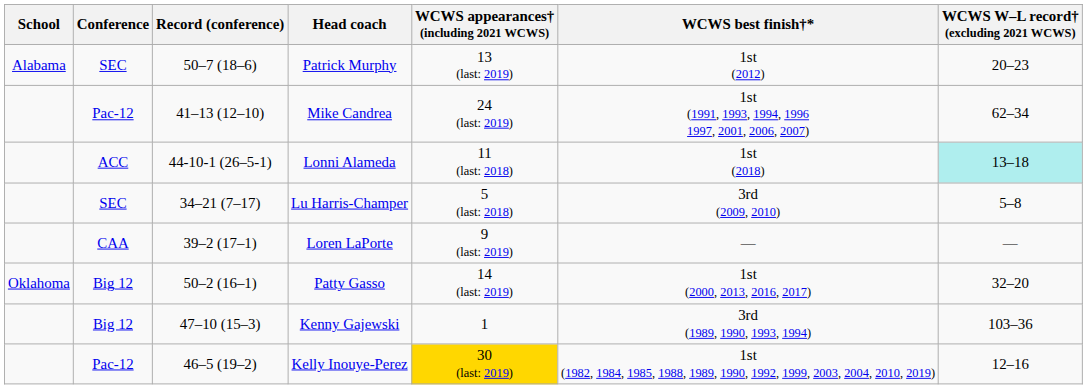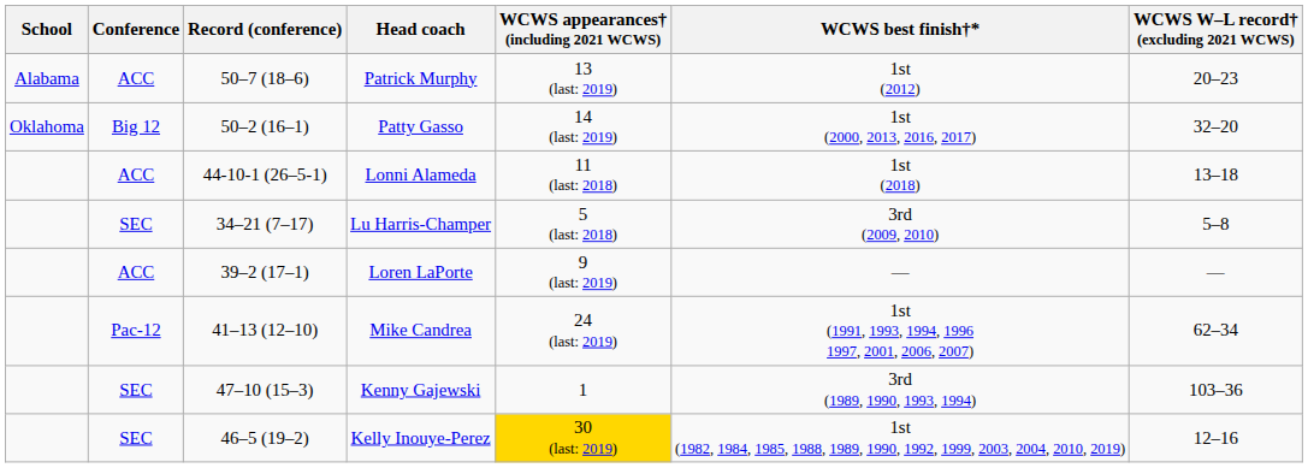 <table class="wikitable">
 <tr>
 <th>School</th>
 <th>Conference</th>
 <th>Record (conference)</th>
 <th>Head coach</th>
 <th>WCWS appearances†<br><small> (including 2021 WCWS) </small></th>
 <th>WCWS best finish†*</th>
 <th>WCWS W–L record†<br><small> (excluding 2021 WCWS) </small></th>
 </tr>
 <tr align=center>
 <td><a href='#'>Alabama</a></td>
-<td><a href='#'>SEC</a></td>
+<td><a href='#'>ACC</a></td>
 <td>50–7 (18–6)</td>
 <td><a href='#'>Patrick Murphy</a></td>
 <td>13 <br><small>(last: <a href='#'>2019</a>)</small></td>
 <td>1st<br><small>(<a href='#'>2012</a>)</small></td>
 <td>20–23</td>
+</tr>
+<tr align=center>
+<td><a href='#'>Oklahoma</a></td>
+<td><a href='#'>Big 12</a></td>
+<td>50–2 (16–1)</td>
+<td><a href='#'>Patty Gasso</a></td>
+<td>14<br><small>(last: <a href='#'>2019</a>)</small></td>
+<td>1st<br><small>(<a href='#'>2000</a>, <a href='#'>2013</a>, <a href='#'>2016</a>, <a href='#'>2017</a>)</small></td>
+<td>32–20</td>
+</tr>
+<tr align=center>
+<td></td>
+<td><a href='#'>ACC</a></td>
+<td>44-10-1 (26–5-1)</td>
+<td><a href='#'>Lonni Alameda</a></td>
+<td>11<br><small>(last: <a href='#'>2018</a>)</small></td>
+<td>1st<br><small>(<a href='#'>2018</a>)</small></td>
+<td>13–18</td>
+</tr>
+<tr align=center>
+<td></td>
+<td><a href='#'>SEC</a></td>
+<td>34–21 (7–17)</td>
+<td><a href='#'>Lu Harris-Champer</a></td>
+<td>5<br><small>(last: <a href='#'>2018</a>)</small></td>
+<td>3rd<br><small>(<a href='#'>2009</a>, <a href='#'>2010</a>)</small></td>
+<td>5–8</td>
+</tr>
+<tr align=center>
+<td></td>
+<td><a href='#'>ACC</a></td>
+<td>39–2 (17–1)</td>
+<td><a href='#'>Loren LaPorte</a></td>
+<td>9<br><small>(last: <a href='#'>2019</a>)</small></td>
+<td>—</td>
+<td>—</td>
 </tr>
 <tr align=center>
 <td></td>
 <td><a href='#'>Pac-12</a></td>
 <td>41–13 (12–10)</td>
 <td><a href='#'>Mike Candrea</a></td>
 <td>24 <br><small>(last: <a href='#'>2019</a>)</small></td>
 <td>1st<br><small>(<a href='#'>1991</a>, <a href='#'>1993</a>, <a href='#'>1994</a>, <a href='#'>1996</a><br><a href='#'>1997</a>, <a href='#'>2001</a>, <a href='#'>2006</a>, <a href='#'>2007</a>)</small></td>
 <td>62–34</td>
 </tr>
 <tr align=center>
 <td></td>
-<td><a href='#'>ACC</a></td>
-<td>44-10-1 (26–5-1)</td>
-<td><a href='#'>Lonni Alameda</a></td>
-<td>11<br><small>(last: <a href='#'>2018</a>)</small></td>
-<td>1st<br><small>(<a href='#'>2018</a>)</small></td>
-<td style="background: paleturquoise;">13–18</td>
-</tr>
-<tr align=center>
-<td></td>
 <td><a href='#'>SEC</a></td>
-<td>34–21 (7–17)</td>
-<td><a href='#'>Lu Harris-Champer</a></td>
-<td>5<br><small>(last: <a href='#'>2018</a>)</small></td>
-<td>3rd<br><small>(<a href='#'>2009</a>, <a href='#'>2010</a>)</small></td>
-<td>5–8</td>
-</tr>
-<tr align=center>
-<td></td>
-<td><a href='#'>CAA</a></td>
-<td>39–2 (17–1)</td>
-<td><a href='#'>Loren LaPorte</a></td>
-<td>9<br><small>(last: <a href='#'>2019</a>)</small></td>
-<td>—</td>
-<td>—</td>
-</tr>
-<tr align=center>
-<td><a href='#'>Oklahoma</a></td>
-<td><a href='#'>Big 12</a></td>
-<td>50–2 (16–1)</td>
-<td><a href='#'>Patty Gasso</a></td>
-<td>14<br><small>(last: <a href='#'>2019</a>)</small></td>
-<td>1st<br><small>(<a href='#'>2000</a>, <a href='#'>2013</a>, <a href='#'>2016</a>, <a href='#'>2017</a>)</small></td>
-<td>32–20</td>
-</tr>
-<tr align=center>
-<td></td>
-<td><a href='#'>Big 12</a></td>
 <td>47–10 (15–3)</td>
 <td><a href='#'>Kenny Gajewski</a></td>
 <td>1</td>
 <td>3rd <br><small>(<a href='#'>1989</a>, <a href='#'>1990</a>, <a href='#'>1993</a>, <a href='#'>1994</a>)</small></td>
 <td>103–36</td>
 </tr>
 <tr align=center>
 <td></td>
-<td><a href='#'>Pac-12</a></td>
+<td><a href='#'>SEC</a></td>
 <td>46–5 (19–2)</td>
 <td><a href='#'>Kelly Inouye-Perez</a></td>
 <td style="background: gold;">30 <br><small>(last: <a href='#'>2019</a>)</small></td>
 <td>1st <br><small>(<a href='#'>1982</a>, <a href='#'>1984</a>, <a href='#'>1985</a>, <a href='#'>1988</a>, <a href='#'>1989</a>, <a href='#'>1990</a>, <a href='#'>1992</a>, <a href='#'>1999</a>, <a href='#'>2003</a>, <a href='#'>2004</a>, <a href='#'>2010</a>, <a href='#'>2019</a>)</small></td>
 <td>12–16</td>
 </tr>
 </table>
